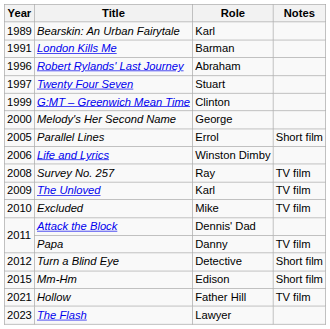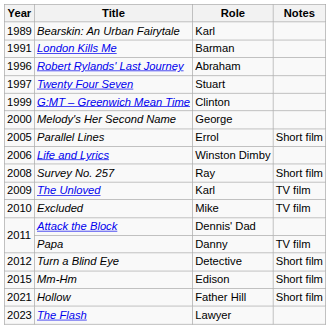 <table class="wikitable">
 <tr>
 <th>Year</th>
 <th>Title</th>
 <th>Role</th>
 <th>Notes</th>
 </tr>
 <tr>
 <td>1989</td>
 <td><em>Bearskin: An Urban Fairytale</em></td>
 <td>Karl</td>
 <td></td>
 </tr>
 <tr>
 <td>1991</td>
 <td><em><a href='#'>London Kills Me</a></em></td>
 <td>Barman</td>
 <td></td>
 </tr>
 <tr>
 <td>1996</td>
 <td><em><a href='#'>Robert Rylands' Last Journey</a></em></td>
 <td>Abraham</td>
 <td></td>
 </tr>
 <tr>
 <td>1997</td>
 <td><em><a href='#'>Twenty Four Seven</a></em></td>
 <td>Stuart</td>
 <td></td>
 </tr>
 <tr>
 <td>1999</td>
 <td><em><a href='#'>G:MT – Greenwich Mean Time</a></em></td>
 <td>Clinton</td>
 <td></td>
 </tr>
 <tr>
 <td>2000</td>
 <td><em>Melody's Her Second Name</em></td>
 <td>George</td>
 <td></td>
 </tr>
 <tr>
 <td>2005</td>
 <td><em>Parallel Lines</em></td>
 <td>Errol</td>
 <td>Short film</td>
 </tr>
 <tr>
 <td>2006</td>
 <td><em><a href='#'>Life and Lyrics</a></em></td>
 <td>Winston Dimby</td>
 <td></td>
 </tr>
 <tr>
 <td>2008</td>
 <td><em>Survey No. 257</em></td>
 <td>Ray</td>
-<td>TV film</td>
+<td>Short film</td>
 </tr>
 <tr>
 <td>2009</td>
 <td><em><a href='#'>The Unloved</a></em></td>
 <td>Karl</td>
 <td>TV film</td>
 </tr>
 <tr>
 <td>2010</td>
 <td><em>Excluded</em></td>
 <td>Mike</td>
 <td>TV film</td>
 </tr>
 <tr>
 <td rowspan="2">2011</td>
 <td><em><a href='#'>Attack the Block</a></em></td>
 <td>Dennis' Dad</td>
 <td></td>
 </tr>
 <tr>
 <td><em>Papa</em></td>
 <td>Danny</td>
 <td>TV film</td>
 </tr>
 <tr>
 <td>2012</td>
 <td><em>Turn a Blind Eye</em></td>
 <td>Detective</td>
 <td>Short film</td>
 </tr>
 <tr>
 <td>2015</td>
 <td><em>Mm-Hm</em></td>
 <td>Edison</td>
 <td>Short film</td>
 </tr>
 <tr>
 <td>2021</td>
 <td><em>Hollow</em></td>
 <td>Father Hill</td>
-<td>TV film</td>
+<td>Short film</td>
 </tr>
 <tr>
 <td>2023</td>
 <td><em><a href='#'>The Flash</a></em></td>
 <td>Lawyer</td>
 <td></td>
 </tr>
 </table>
